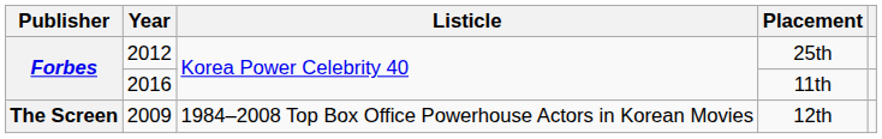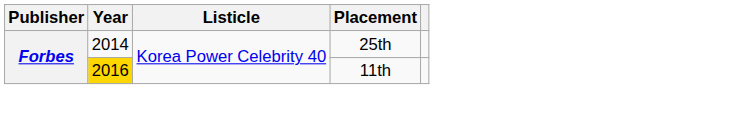 <table class="wikitable plainrowheaders sortable" style="margin-right: 0;">
 <tr>
 <th scope="col">Publisher</th>
 <th scope="col">Year</th>
 <th scope="col">Listicle</th>
 <th scope="col">Placement</th>
 <th scope="col" class="unsortable"></th>
 </tr>
 <tr>
 <th scope="row" rowspan="2"><em><a href='#'>Forbes</a></em></th>
-<td style="text-align:center;">2012</td>
+<td style="text-align:center;">2014</td>
 <td rowspan="2"><a href='#'>Korea Power Celebrity 40</a></td>
 <td style="text-align:center;">25th</td>
 <td style="text-align:center;"></td>
 </tr>
 <tr>
-<td style="text-align:center;">2016</td>
+<td style="background: gold; text-align:center;">2016</td>
 <td style="text-align:center;">11th</td>
 <td style="text-align:center;"></td>
 </tr>
-<tr>
-<th scope="row">The Screen</th>
-<td style="text-align:center">2009</td>
-<td>1984–2008 Top Box Office Powerhouse Actors in Korean Movies</td>
-<td style="text-align:center;">12th</td>
-<td style="text-align:center;"></td>
-</tr>
 </table>
